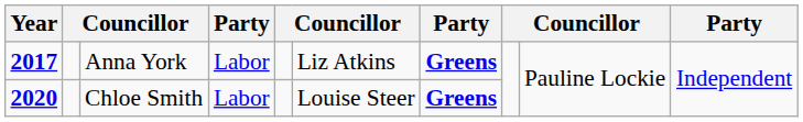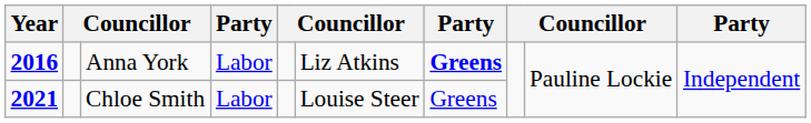 <table class="wikitable">
 <tr>
 <th>Year</th>
 <th colspan="2">Councillor</th>
 <th>Party</th>
 <th colspan="2">Councillor</th>
 <th>Party</th>
 <th colspan="2">Councillor</th>
 <th>Party</th>
 </tr>
 <tr>
-<td><strong><a href='#'>2017</a></strong></td>
+<td><strong><a href='#'>2016</a></strong></td>
 <td rowspan="1" width="1px" > </td>
 <td rowspan="1">Anna York</td>
 <td rowspan="1"><a href='#'>Labor</a></td>
 <td rowspan="1" width="1px" > </td>
 <td rowspan="1">Liz Atkins</td>
 <td rowspan="1"><strong><a href='#'>Greens</a></strong></td>
 <td rowspan="2" width="1px" > </td>
 <td rowspan="2">Pauline Lockie</td>
 <td rowspan="2"><a href='#'>Independent</a></td>
 </tr>
 <tr>
-<td><strong><a href='#'>2020</a></strong></td>
+<td><strong><a href='#'>2021</a></strong></td>
 <td rowspan="1" width="1px" > </td>
 <td rowspan="1">Chloe Smith</td>
 <td rowspan="1"><a href='#'>Labor</a></td>
 <td rowspan="1" width="1px" > </td>
 <td rowspan="1">Louise Steer</td>
-<td rowspan="1"><strong><a href='#'>Greens</a></strong></td>
+<td rowspan="1"><a href='#'>Greens</a></td>
 </tr>
 </table>
